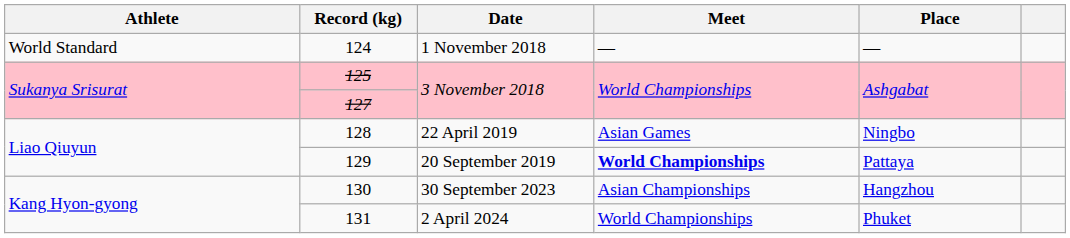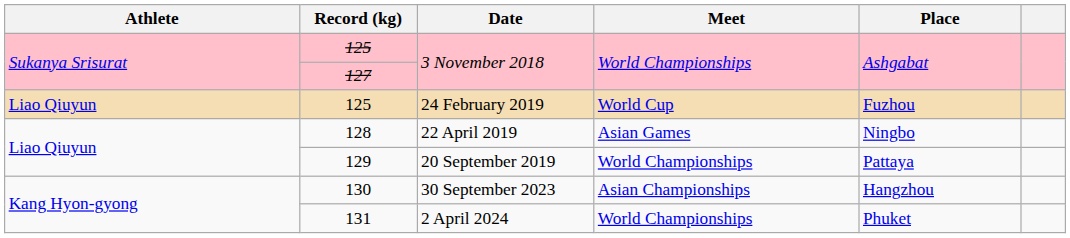 <table class="wikitable" style="font-size:90%; width: 70%;">
 <tr>
 <th width=20%>Athlete</th>
 <th width=8%>Record (kg)</th>
 <th width=12%>Date</th>
 <th width=18%>Meet</th>
 <th width=11%>Place</th>
 <th width=3%></th>
-</tr>
-<tr>
-<td>World Standard</td>
-<td align=center>124</td>
-<td>1 November 2018</td>
-<td>—</td>
-<td>—</td>
-<td></td>
 </tr>
 <tr bgcolor=pink>
 <td rowspan=2><em> <a href='#'>Sukanya Srisurat</a></em> </td>
 <td align=center><em><s>125</s></em></td>
 <td rowspan=2><em>3 November 2018</em></td>
 <td rowspan=2><em><a href='#'>World Championships</a></em></td>
 <td rowspan=2><em><a href='#'>Ashgabat</a></em></td>
 <td rowspan=2></td>
 </tr>
 <tr bgcolor=pink>
 <td align=center><em><s>127</s></em></td>
 </tr>
+<tr bgcolor=Wheat>
+<td> <a href='#'>Liao Qiuyun</a> </td>
+<td align=center>125</td>
+<td>24 February 2019</td>
+<td><a href='#'>World Cup</a></td>
+<td><a href='#'>Fuzhou</a></td>
+<td></td>
+</tr>
 <tr>
 <td rowspan=2> <a href='#'>Liao Qiuyun</a></td>
 <td align=center>128</td>
 <td>22 April 2019</td>
 <td><a href='#'>Asian Games</a></td>
 <td><a href='#'>Ningbo</a></td>
 <td></td>
 </tr>
 <tr>
 <td align=center>129</td>
 <td>20 September 2019</td>
-<td><strong><a href='#'>World Championships</a></strong></td>
+<td><a href='#'>World Championships</a></td>
 <td><a href='#'>Pattaya</a></td>
 <td></td>
 </tr>
 <tr>
 <td rowspan=2> <a href='#'>Kang Hyon-gyong</a></td>
 <td align=center>130</td>
 <td>30 September 2023</td>
 <td><a href='#'>Asian Championships</a></td>
 <td><a href='#'>Hangzhou</a></td>
 <td></td>
 </tr>
 <tr>
 <td align=center>131</td>
 <td>2 April 2024</td>
 <td><a href='#'>World Championships</a></td>
 <td><a href='#'>Phuket</a></td>
 <td></td>
 </tr>
 </table>
